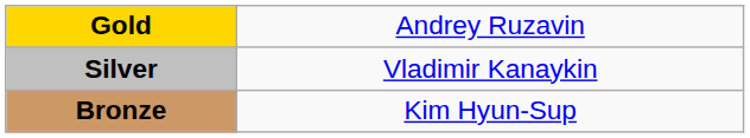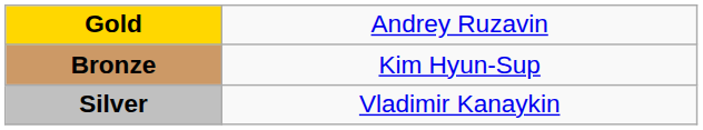 <table class="wikitable" style="text-align:center; " width="35%">
 <tr>
 <td bgcolor="gold"><strong>Gold</strong></td>
 <td><a href='#'>Andrey Ruzavin</a><br>  <small><em></em></small></td>
 </tr>
 <tr>
+<td bgcolor="CC9966"><strong>Bronze</strong></td>
+<td><a href='#'>Kim Hyun-Sup</a><br>  <small><em></em></small></td>
+</tr>
+<tr>
 <td bgcolor="silver"><strong>Silver</strong></td>
 <td><a href='#'>Vladimir Kanaykin</a><br>  <small><em></em></small></td>
 </tr>
-<tr>
-<td bgcolor="CC9966"><strong>Bronze</strong></td>
-<td><a href='#'>Kim Hyun-Sup</a><br>  <small><em></em></small></td>
-</tr>
 </table>
